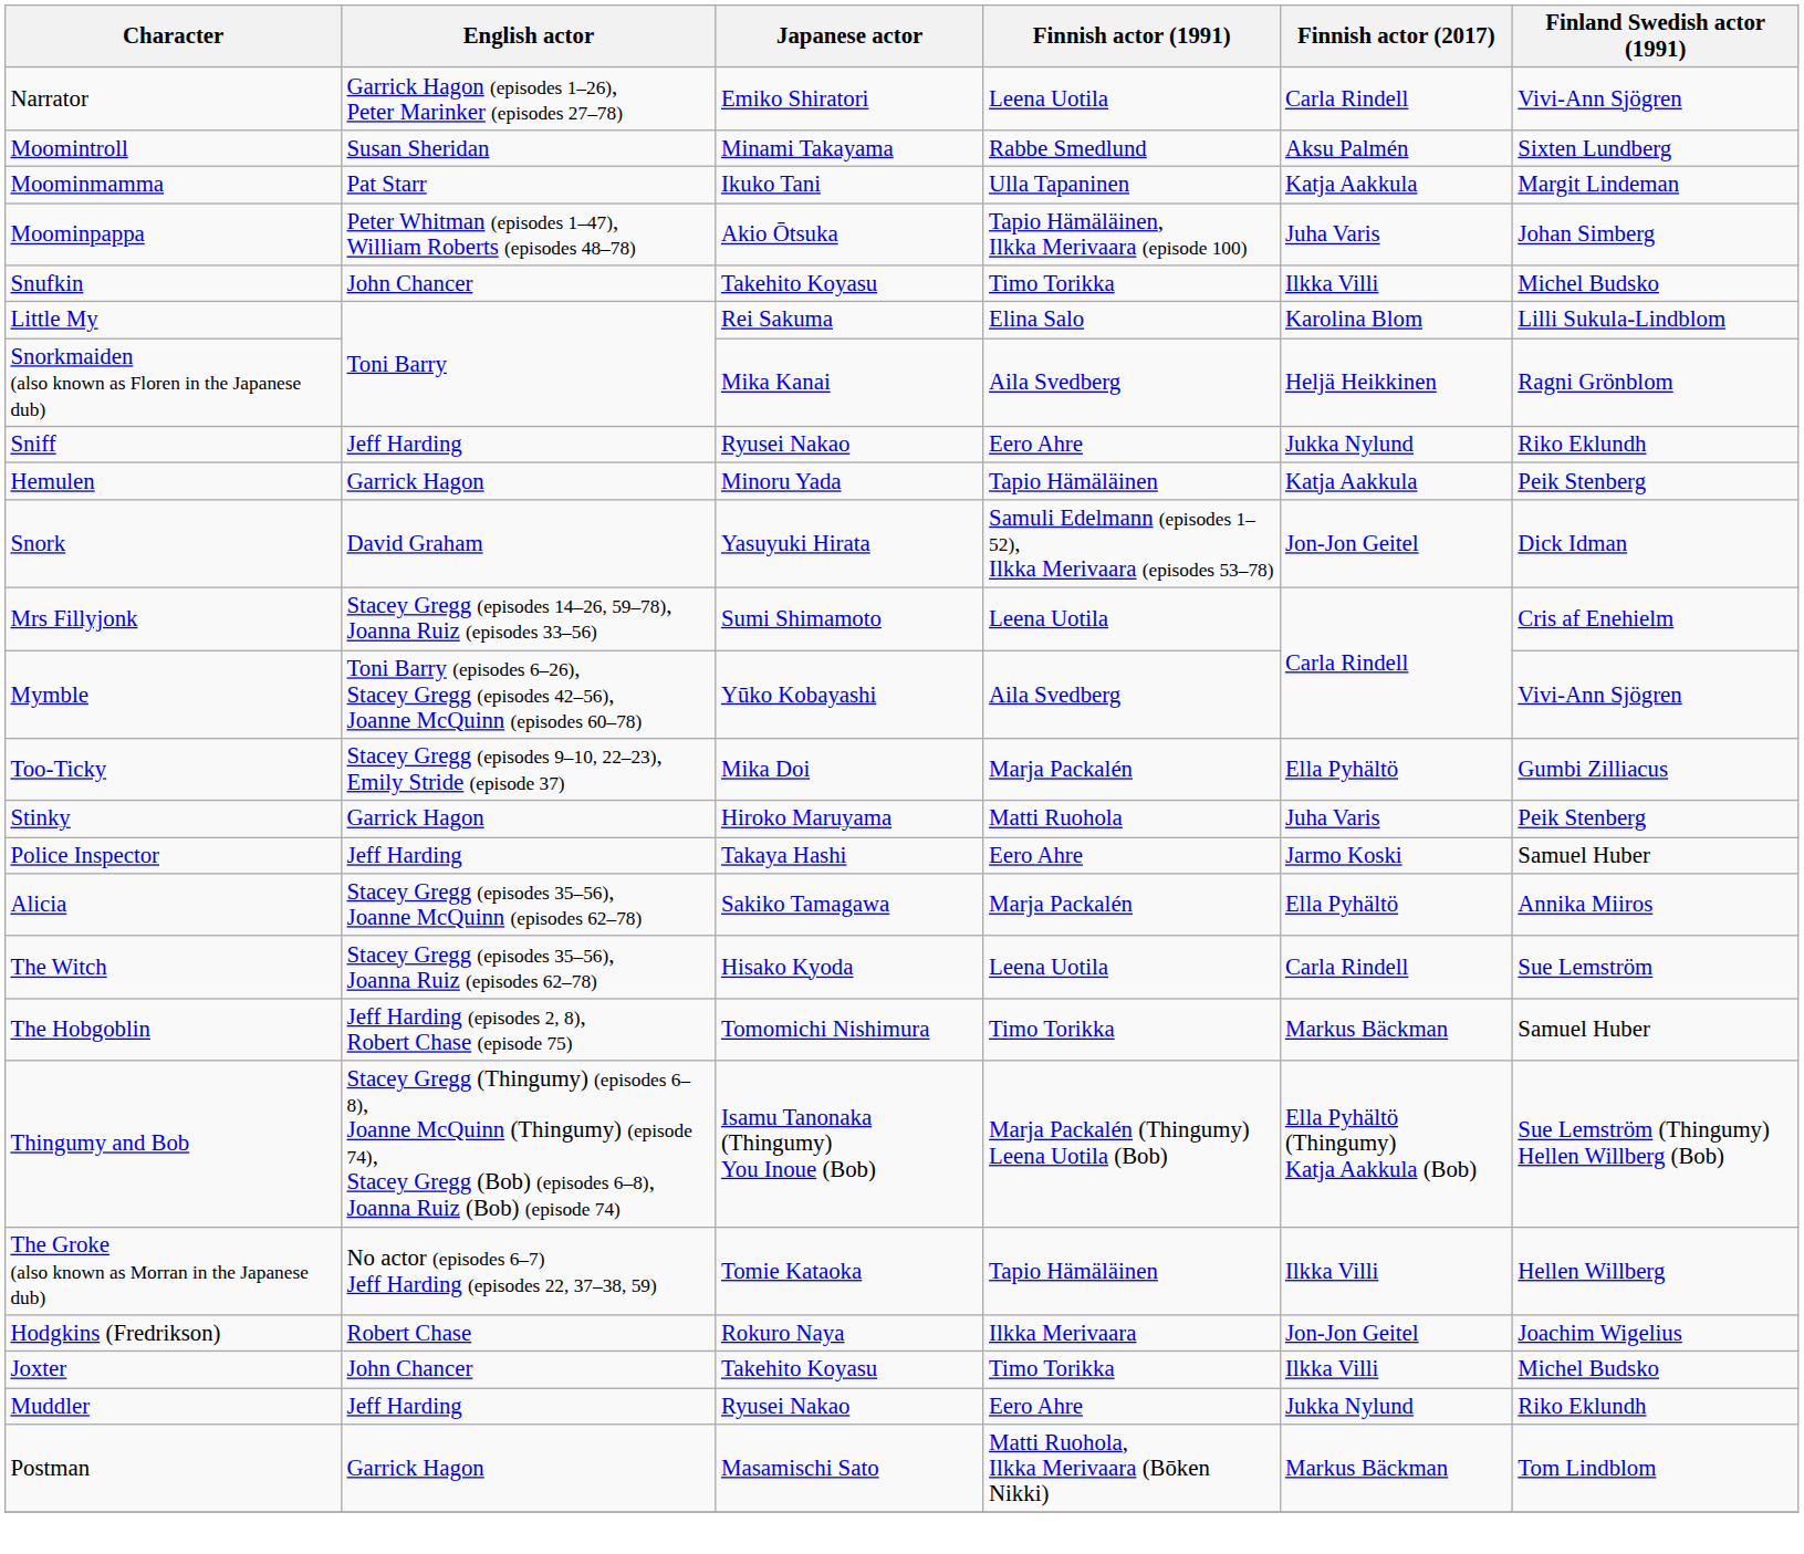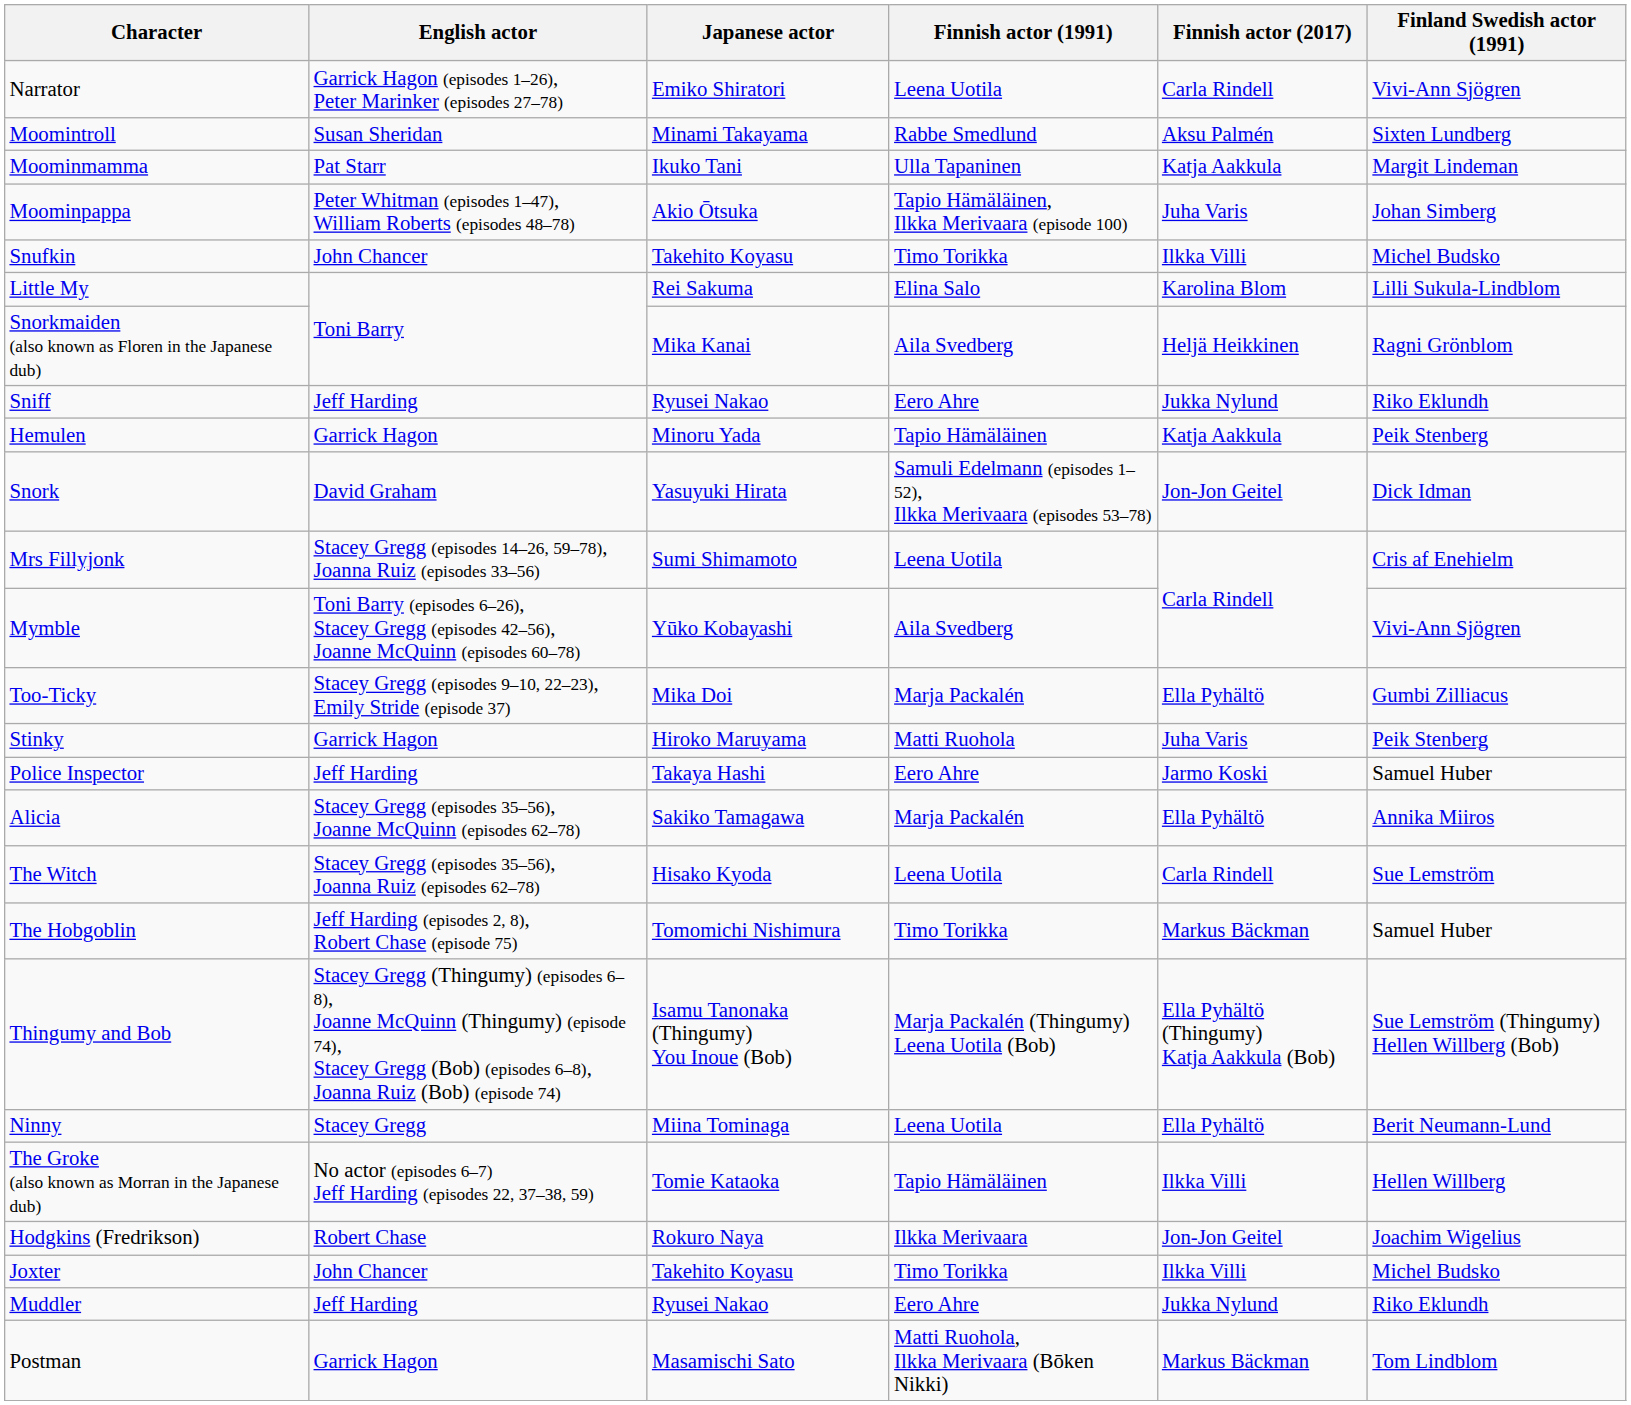 <table class="wikitable">
 <tr>
 <th>Character</th>
 <th>English actor</th>
 <th>Japanese actor</th>
 <th>Finnish actor (1991)</th>
 <th>Finnish actor (2017)</th>
 <th>Finland Swedish actor (1991)</th>
 </tr>
 <tr>
 <td>Narrator</td>
 <td><a href='#'>Garrick Hagon</a> <small>(episodes 1–26)</small>, <br> <a href='#'>Peter Marinker</a> <small>(episodes 27–78)</small></td>
 <td><a href='#'>Emiko Shiratori</a></td>
 <td><a href='#'>Leena Uotila</a></td>
 <td><a href='#'>Carla Rindell</a></td>
 <td><a href='#'>Vivi-Ann Sjögren</a></td>
 </tr>
 <tr>
 <td><a href='#'>Moomintroll</a></td>
 <td><a href='#'>Susan Sheridan</a></td>
 <td><a href='#'>Minami Takayama</a></td>
 <td><a href='#'>Rabbe Smedlund</a></td>
 <td><a href='#'>Aksu Palmén</a></td>
 <td><a href='#'>Sixten Lundberg</a></td>
 </tr>
 <tr>
 <td><a href='#'>Moominmamma</a></td>
 <td><a href='#'>Pat Starr</a></td>
 <td><a href='#'>Ikuko Tani</a></td>
 <td><a href='#'>Ulla Tapaninen</a></td>
 <td><a href='#'>Katja Aakkula</a></td>
 <td><a href='#'>Margit Lindeman</a></td>
 </tr>
 <tr>
 <td><a href='#'>Moominpappa</a></td>
 <td><a href='#'>Peter Whitman</a> <small>(episodes 1–47)</small>, <br> <a href='#'>William Roberts</a> <small>(episodes 48–78)</small></td>
 <td><a href='#'>Akio Ōtsuka</a></td>
 <td><a href='#'>Tapio Hämäläinen</a>,<br><a href='#'>Ilkka Merivaara</a> <small>(episode 100)</small></td>
 <td><a href='#'>Juha Varis</a></td>
 <td><a href='#'>Johan Simberg</a></td>
 </tr>
 <tr>
 <td><a href='#'>Snufkin</a></td>
 <td><a href='#'>John Chancer</a></td>
 <td><a href='#'>Takehito Koyasu</a></td>
 <td><a href='#'>Timo Torikka</a></td>
 <td><a href='#'>Ilkka Villi</a></td>
 <td><a href='#'>Michel Budsko</a></td>
 </tr>
 <tr>
 <td><a href='#'>Little My</a></td>
 <td rowspan=2><a href='#'>Toni Barry</a></td>
 <td><a href='#'>Rei Sakuma</a></td>
 <td><a href='#'>Elina Salo</a></td>
 <td><a href='#'>Karolina Blom</a></td>
 <td><a href='#'>Lilli Sukula-Lindblom</a></td>
 </tr>
 <tr>
 <td><a href='#'>Snorkmaiden</a><br><small>(also known as Floren in the Japanese dub)</small></td>
 <td><a href='#'>Mika Kanai</a></td>
 <td><a href='#'>Aila Svedberg</a></td>
 <td><a href='#'>Heljä Heikkinen</a></td>
 <td><a href='#'>Ragni Grönblom</a></td>
 </tr>
 <tr>
 <td><a href='#'>Sniff</a></td>
 <td><a href='#'>Jeff Harding</a></td>
 <td><a href='#'>Ryusei Nakao</a></td>
 <td><a href='#'>Eero Ahre</a></td>
 <td><a href='#'>Jukka Nylund</a></td>
 <td><a href='#'>Riko Eklundh</a></td>
 </tr>
 <tr>
 <td><a href='#'>Hemulen</a></td>
 <td><a href='#'>Garrick Hagon</a></td>
 <td><a href='#'>Minoru Yada</a></td>
 <td><a href='#'>Tapio Hämäläinen</a></td>
 <td><a href='#'>Katja Aakkula</a></td>
 <td><a href='#'>Peik Stenberg</a></td>
 </tr>
 <tr>
 <td><a href='#'>Snork</a></td>
 <td><a href='#'>David Graham</a></td>
 <td><a href='#'>Yasuyuki Hirata</a></td>
 <td><a href='#'>Samuli Edelmann</a> <small>(episodes 1–52)</small>, <br><a href='#'>Ilkka Merivaara</a> <small>(episodes 53–78)</small></td>
 <td><a href='#'>Jon-Jon Geitel</a></td>
 <td><a href='#'>Dick Idman</a></td>
 </tr>
 <tr>
 <td><a href='#'>Mrs Fillyjonk</a></td>
 <td><a href='#'>Stacey Gregg</a> <small>(episodes 14–26, 59–78)</small>, <br> <a href='#'>Joanna Ruiz</a> <small>(episodes 33–56)</small></td>
 <td><a href='#'>Sumi Shimamoto</a></td>
 <td><a href='#'>Leena Uotila</a></td>
 <td rowspan=2><a href='#'>Carla Rindell</a></td>
 <td><a href='#'>Cris af Enehielm</a></td>
 </tr>
 <tr>
 <td><a href='#'>Mymble</a></td>
 <td><a href='#'>Toni Barry</a> <small>(episodes 6–26)</small>, <br> <a href='#'>Stacey Gregg</a> <small>(episodes 42–56)</small>, <br> <a href='#'>Joanne McQuinn</a> <small>(episodes 60–78)</small></td>
 <td><a href='#'>Yūko Kobayashi</a></td>
 <td><a href='#'>Aila Svedberg</a></td>
 <td><a href='#'>Vivi-Ann Sjögren</a></td>
 </tr>
 <tr>
 <td><a href='#'>Too-Ticky</a></td>
 <td><a href='#'>Stacey Gregg</a> <small>(episodes 9–10, 22–23)</small>, <br> <a href='#'>Emily Stride</a> <small>(episode 37)</small></td>
 <td><a href='#'>Mika Doi</a></td>
 <td><a href='#'>Marja Packalén</a></td>
 <td><a href='#'>Ella Pyhältö</a></td>
 <td><a href='#'>Gumbi Zilliacus</a></td>
 </tr>
 <tr>
 <td><a href='#'>Stinky</a></td>
 <td><a href='#'>Garrick Hagon</a></td>
 <td><a href='#'>Hiroko Maruyama</a></td>
 <td><a href='#'>Matti Ruohola</a></td>
 <td><a href='#'>Juha Varis</a></td>
 <td><a href='#'>Peik Stenberg</a></td>
 </tr>
 <tr>
 <td><a href='#'>Police Inspector</a></td>
 <td><a href='#'>Jeff Harding</a></td>
 <td><a href='#'>Takaya Hashi</a></td>
 <td><a href='#'>Eero Ahre</a></td>
 <td><a href='#'>Jarmo Koski</a></td>
 <td>Samuel Huber</td>
 </tr>
 <tr>
 <td><a href='#'>Alicia</a></td>
 <td><a href='#'>Stacey Gregg</a> <small>(episodes 35–56)</small>, <br> <a href='#'>Joanne McQuinn</a> <small>(episodes 62–78)</small></td>
 <td><a href='#'>Sakiko Tamagawa</a></td>
 <td><a href='#'>Marja Packalén</a></td>
 <td><a href='#'>Ella Pyhältö</a></td>
 <td><a href='#'>Annika Miiros</a></td>
 </tr>
 <tr>
 <td><a href='#'>The Witch</a></td>
 <td><a href='#'>Stacey Gregg</a> <small>(episodes 35–56)</small>, <br> <a href='#'>Joanna Ruiz</a> <small>(episodes 62–78)</small></td>
 <td><a href='#'>Hisako Kyoda</a></td>
 <td><a href='#'>Leena Uotila</a></td>
 <td><a href='#'>Carla Rindell</a></td>
 <td><a href='#'>Sue Lemström</a></td>
 </tr>
 <tr>
 <td><a href='#'>The Hobgoblin</a></td>
 <td><a href='#'>Jeff Harding</a> <small>(episodes 2, 8)</small>, <br> <a href='#'>Robert Chase</a> <small>(episode 75)</small></td>
 <td><a href='#'>Tomomichi Nishimura</a></td>
 <td><a href='#'>Timo Torikka</a></td>
 <td><a href='#'>Markus Bäckman</a></td>
 <td>Samuel Huber</td>
 </tr>
 <tr>
 <td><a href='#'>Thingumy and Bob</a></td>
 <td><a href='#'>Stacey Gregg</a> (Thingumy) <small>(episodes 6–8)</small>, <br> <a href='#'>Joanne McQuinn</a> (Thingumy) <small>(episode 74)</small>, <br> <a href='#'>Stacey Gregg</a> (Bob) <small>(episodes 6–8)</small>, <br> <a href='#'>Joanna Ruiz</a> (Bob) <small>(episode 74)</small></td>
 <td><a href='#'>Isamu Tanonaka</a> (Thingumy)<br><a href='#'>You Inoue</a> (Bob)</td>
 <td><a href='#'>Marja Packalén</a> (Thingumy)<br><a href='#'>Leena Uotila</a> (Bob)</td>
 <td><a href='#'>Ella Pyhältö</a> (Thingumy)<br><a href='#'>Katja Aakkula</a> (Bob)</td>
 <td><a href='#'>Sue Lemström</a> (Thingumy)<br><a href='#'>Hellen Willberg</a> (Bob)</td>
 </tr>
 <tr>
+<td><a href='#'>Ninny</a></td>
+<td><a href='#'>Stacey Gregg</a></td>
+<td><a href='#'>Miina Tominaga</a></td>
+<td><a href='#'>Leena Uotila</a></td>
+<td><a href='#'>Ella Pyhältö</a></td>
+<td><a href='#'>Berit Neumann-Lund</a></td>
+</tr>
+<tr>
 <td><a href='#'>The Groke</a><br><small>(also known as Morran in the Japanese dub)</small></td>
 <td>No actor <small>(episodes 6–7)</small><br><a href='#'>Jeff Harding</a> <small>(episodes 22, 37–38, 59)</small></td>
 <td><a href='#'>Tomie Kataoka</a></td>
 <td><a href='#'>Tapio Hämäläinen</a></td>
 <td><a href='#'>Ilkka Villi</a></td>
 <td><a href='#'>Hellen Willberg</a></td>
 </tr>
 <tr>
 <td><a href='#'>Hodgkins</a> (Fredrikson)</td>
 <td><a href='#'>Robert Chase</a></td>
 <td><a href='#'>Rokuro Naya</a></td>
 <td><a href='#'>Ilkka Merivaara</a></td>
 <td><a href='#'>Jon-Jon Geitel</a></td>
 <td><a href='#'>Joachim Wigelius</a></td>
 </tr>
 <tr>
 <td><a href='#'>Joxter</a></td>
 <td><a href='#'>John Chancer</a></td>
 <td><a href='#'>Takehito Koyasu</a></td>
 <td><a href='#'>Timo Torikka</a></td>
 <td><a href='#'>Ilkka Villi</a></td>
 <td><a href='#'>Michel Budsko</a></td>
 </tr>
 <tr>
 <td><a href='#'>Muddler</a></td>
 <td><a href='#'>Jeff Harding</a></td>
 <td><a href='#'>Ryusei Nakao</a></td>
 <td><a href='#'>Eero Ahre</a></td>
 <td><a href='#'>Jukka Nylund</a></td>
 <td><a href='#'>Riko Eklundh</a></td>
 </tr>
 <tr>
 <td>Postman</td>
 <td><a href='#'>Garrick Hagon</a></td>
 <td><a href='#'>Masamischi Sato</a></td>
 <td><a href='#'>Matti Ruohola</a>, <br> <a href='#'>Ilkka Merivaara</a> (Bōken Nikki)</td>
 <td><a href='#'>Markus Bäckman</a></td>
 <td><a href='#'>Tom Lindblom</a></td>
 </tr>
 <tr>
 </tr>
 </table>
